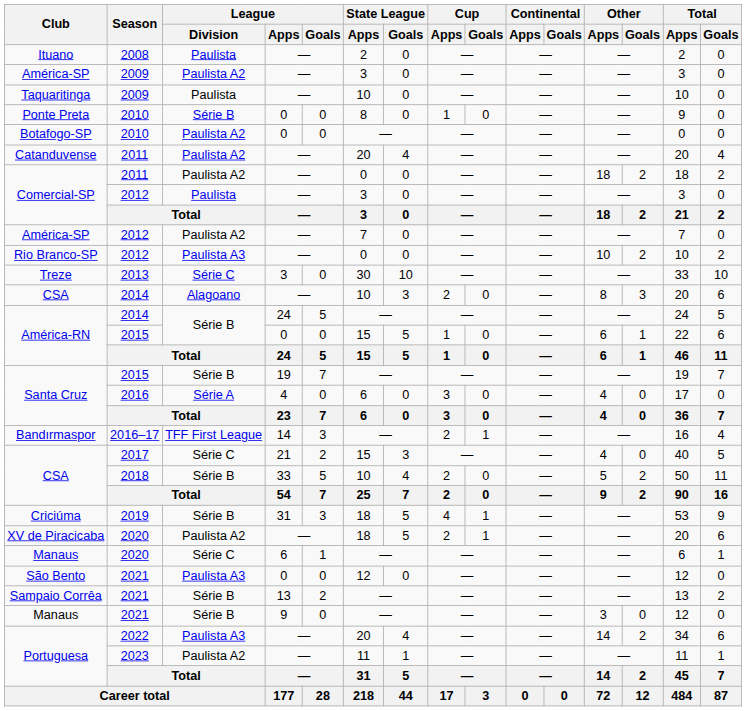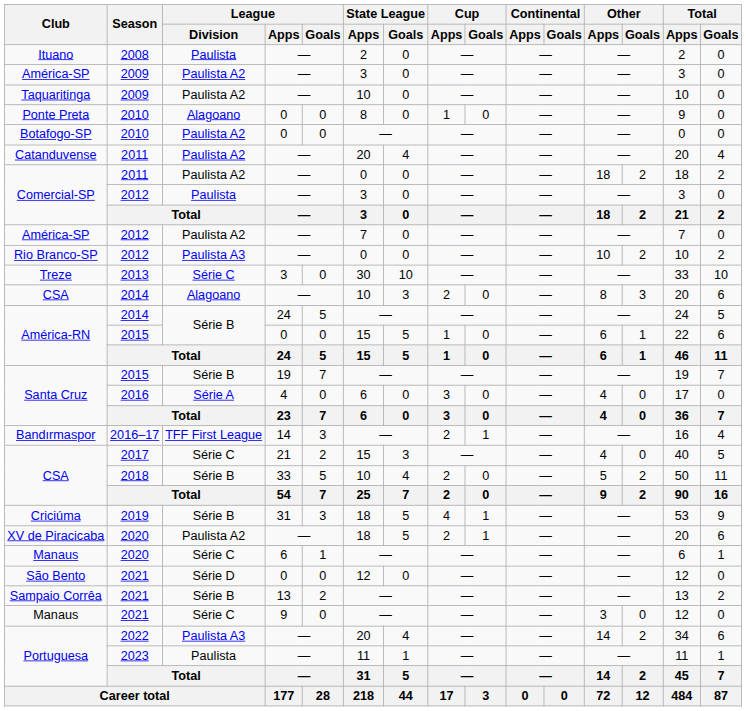 <table class="wikitable" style="text-align:center">
 <tr>
 <th rowspan="2">Club</th>
 <th rowspan="2">Season</th>
 <th colspan="3">League</th>
 <th colspan="2">State League</th>
 <th colspan="2">Cup</th>
 <th colspan="2">Continental</th>
 <th colspan="2">Other</th>
 <th colspan="2">Total</th>
 </tr>
 <tr>
 <th>Division</th>
 <th>Apps</th>
 <th>Goals</th>
 <th>Apps</th>
 <th>Goals</th>
 <th>Apps</th>
 <th>Goals</th>
 <th>Apps</th>
 <th>Goals</th>
 <th>Apps</th>
 <th>Goals</th>
 <th>Apps</th>
 <th>Goals</th>
 </tr>
 <tr>
 <td><a href='#'>Ituano</a></td>
 <td><a href='#'>2008</a></td>
 <td><a href='#'>Paulista</a></td>
 <td colspan="2">—</td>
 <td>2</td>
 <td>0</td>
 <td colspan="2">—</td>
 <td colspan="2">—</td>
 <td colspan="2">—</td>
 <td>2</td>
 <td>0</td>
 </tr>
 <tr>
 <td><a href='#'>América-SP</a></td>
 <td><a href='#'>2009</a></td>
 <td><a href='#'>Paulista A2</a></td>
 <td colspan="2">—</td>
 <td>3</td>
 <td>0</td>
 <td colspan="2">—</td>
 <td colspan="2">—</td>
 <td colspan="2">—</td>
 <td>3</td>
 <td>0</td>
 </tr>
 <tr>
 <td><a href='#'>Taquaritinga</a></td>
 <td><a href='#'>2009</a></td>
-<td>Paulista</td>
+<td>Paulista A2</td>
 <td colspan="2">—</td>
 <td>10</td>
 <td>0</td>
 <td colspan="2">—</td>
 <td colspan="2">—</td>
 <td colspan="2">—</td>
 <td>10</td>
 <td>0</td>
 </tr>
 <tr>
 <td><a href='#'>Ponte Preta</a></td>
 <td><a href='#'>2010</a></td>
-<td><a href='#'>Série B</a></td>
+<td><a href='#'>Alagoano</a></td>
 <td>0</td>
 <td>0</td>
 <td>8</td>
 <td>0</td>
 <td>1</td>
 <td>0</td>
 <td colspan="2">—</td>
 <td colspan="2">—</td>
 <td>9</td>
 <td>0</td>
 </tr>
 <tr>
 <td><a href='#'>Botafogo-SP</a></td>
 <td><a href='#'>2010</a></td>
 <td><a href='#'>Paulista A2</a></td>
 <td>0</td>
 <td>0</td>
 <td colspan="2">—</td>
 <td colspan="2">—</td>
 <td colspan="2">—</td>
 <td colspan="2">—</td>
 <td>0</td>
 <td>0</td>
 </tr>
 <tr>
 <td><a href='#'>Catanduvense</a></td>
 <td><a href='#'>2011</a></td>
 <td><a href='#'>Paulista A2</a></td>
 <td colspan="2">—</td>
 <td>20</td>
 <td>4</td>
 <td colspan="2">—</td>
 <td colspan="2">—</td>
 <td colspan="2">—</td>
 <td>20</td>
 <td>4</td>
 </tr>
 <tr>
 <td rowspan="3"><a href='#'>Comercial-SP</a></td>
 <td><a href='#'>2011</a></td>
 <td>Paulista A2</td>
 <td colspan="2">—</td>
 <td>0</td>
 <td>0</td>
 <td colspan="2">—</td>
 <td colspan="2">—</td>
 <td>18</td>
 <td>2</td>
 <td>18</td>
 <td>2</td>
 </tr>
 <tr>
 <td><a href='#'>2012</a></td>
 <td><a href='#'>Paulista</a></td>
 <td colspan="2">—</td>
 <td>3</td>
 <td>0</td>
 <td colspan="2">—</td>
 <td colspan="2">—</td>
 <td colspan="2">—</td>
 <td>3</td>
 <td>0</td>
 </tr>
 <tr>
 <th colspan="2">Total</th>
 <th colspan="2">—</th>
 <th>3</th>
 <th>0</th>
 <th colspan="2">—</th>
 <th colspan="2">—</th>
 <th>18</th>
 <th>2</th>
 <th>21</th>
 <th>2</th>
 </tr>
 <tr>
 <td><a href='#'>América-SP</a></td>
 <td><a href='#'>2012</a></td>
 <td>Paulista A2</td>
 <td colspan="2">—</td>
 <td>7</td>
 <td>0</td>
 <td colspan="2">—</td>
 <td colspan="2">—</td>
 <td colspan="2">—</td>
 <td>7</td>
 <td>0</td>
 </tr>
 <tr>
 <td><a href='#'>Rio Branco-SP</a></td>
 <td><a href='#'>2012</a></td>
 <td><a href='#'>Paulista A3</a></td>
 <td colspan="2">—</td>
 <td>0</td>
 <td>0</td>
 <td colspan="2">—</td>
 <td colspan="2">—</td>
 <td>10</td>
 <td>2</td>
 <td>10</td>
 <td>2</td>
 </tr>
 <tr>
 <td><a href='#'>Treze</a></td>
 <td><a href='#'>2013</a></td>
 <td><a href='#'>Série C</a></td>
 <td>3</td>
 <td>0</td>
 <td>30</td>
 <td>10</td>
 <td colspan="2">—</td>
 <td colspan="2">—</td>
 <td colspan="2">—</td>
 <td>33</td>
 <td>10</td>
 </tr>
 <tr>
 <td><a href='#'>CSA</a></td>
 <td><a href='#'>2014</a></td>
 <td><a href='#'>Alagoano</a></td>
 <td colspan="2">—</td>
 <td>10</td>
 <td>3</td>
 <td>2</td>
 <td>0</td>
 <td colspan="2">—</td>
 <td>8</td>
 <td>3</td>
 <td>20</td>
 <td>6</td>
 </tr>
 <tr>
 <td rowspan="3"><a href='#'>América-RN</a></td>
 <td><a href='#'>2014</a></td>
 <td rowspan="2">Série B</td>
 <td>24</td>
 <td>5</td>
 <td colspan="2">—</td>
 <td colspan="2">—</td>
 <td colspan="2">—</td>
 <td colspan="2">—</td>
 <td>24</td>
 <td>5</td>
 </tr>
 <tr>
 <td><a href='#'>2015</a></td>
 <td>0</td>
 <td>0</td>
 <td>15</td>
 <td>5</td>
 <td>1</td>
 <td>0</td>
 <td colspan="2">—</td>
 <td>6</td>
 <td>1</td>
 <td>22</td>
 <td>6</td>
 </tr>
 <tr>
 <th colspan="2">Total</th>
 <th>24</th>
 <th>5</th>
 <th>15</th>
 <th>5</th>
 <th>1</th>
 <th>0</th>
 <th colspan="2">—</th>
 <th>6</th>
 <th>1</th>
 <th>46</th>
 <th>11</th>
 </tr>
 <tr>
 <td rowspan="3"><a href='#'>Santa Cruz</a></td>
 <td><a href='#'>2015</a></td>
 <td>Série B</td>
 <td>19</td>
 <td>7</td>
 <td colspan="2">—</td>
 <td colspan="2">—</td>
 <td colspan="2">—</td>
 <td colspan="2">—</td>
 <td>19</td>
 <td>7</td>
 </tr>
 <tr>
 <td><a href='#'>2016</a></td>
 <td><a href='#'>Série A</a></td>
 <td>4</td>
 <td>0</td>
 <td>6</td>
 <td>0</td>
 <td>3</td>
 <td>0</td>
 <td colspan="2">—</td>
 <td>4</td>
 <td>0</td>
 <td>17</td>
 <td>0</td>
 </tr>
 <tr>
 <th colspan="2">Total</th>
 <th>23</th>
 <th>7</th>
 <th>6</th>
 <th>0</th>
 <th>3</th>
 <th>0</th>
 <th colspan="2">—</th>
 <th>4</th>
 <th>0</th>
 <th>36</th>
 <th>7</th>
 </tr>
 <tr>
 <td><a href='#'>Bandırmaspor</a></td>
 <td><a href='#'>2016–17</a></td>
 <td><a href='#'>TFF First League</a></td>
 <td>14</td>
 <td>3</td>
 <td colspan="2">—</td>
 <td>2</td>
 <td>1</td>
 <td colspan="2">—</td>
 <td colspan="2">—</td>
 <td>16</td>
 <td>4</td>
 </tr>
 <tr>
 <td rowspan="3"><a href='#'>CSA</a></td>
 <td><a href='#'>2017</a></td>
 <td>Série C</td>
 <td>21</td>
 <td>2</td>
 <td>15</td>
 <td>3</td>
 <td colspan="2">—</td>
 <td colspan="2">—</td>
 <td>4</td>
 <td>0</td>
 <td>40</td>
 <td>5</td>
 </tr>
 <tr>
 <td><a href='#'>2018</a></td>
 <td>Série B</td>
 <td>33</td>
 <td>5</td>
 <td>10</td>
 <td>4</td>
 <td>2</td>
 <td>0</td>
 <td colspan="2">—</td>
 <td>5</td>
 <td>2</td>
 <td>50</td>
 <td>11</td>
 </tr>
 <tr>
 <th colspan="2">Total</th>
 <th>54</th>
 <th>7</th>
 <th>25</th>
 <th>7</th>
 <th>2</th>
 <th>0</th>
 <th colspan="2">—</th>
 <th>9</th>
 <th>2</th>
 <th>90</th>
 <th>16</th>
 </tr>
 <tr>
 <td><a href='#'>Criciúma</a></td>
 <td><a href='#'>2019</a></td>
 <td>Série B</td>
 <td>31</td>
 <td>3</td>
 <td>18</td>
 <td>5</td>
 <td>4</td>
 <td>1</td>
 <td colspan="2">—</td>
 <td colspan="2">—</td>
 <td>53</td>
 <td>9</td>
 </tr>
 <tr>
 <td><a href='#'>XV de Piracicaba</a></td>
 <td><a href='#'>2020</a></td>
 <td>Paulista A2</td>
 <td colspan="2">—</td>
 <td>18</td>
 <td>5</td>
 <td>2</td>
 <td>1</td>
 <td colspan="2">—</td>
 <td colspan="2">—</td>
 <td>20</td>
 <td>6</td>
 </tr>
 <tr>
 <td><a href='#'>Manaus</a></td>
 <td><a href='#'>2020</a></td>
 <td>Série C</td>
 <td>6</td>
 <td>1</td>
 <td colspan="2">—</td>
 <td colspan="2">—</td>
 <td colspan="2">—</td>
 <td colspan="2">—</td>
 <td>6</td>
 <td>1</td>
 </tr>
 <tr>
 <td><a href='#'>São Bento</a></td>
 <td><a href='#'>2021</a></td>
-<td><a href='#'>Paulista A3</a></td>
+<td>Série D</td>
 <td>0</td>
 <td>0</td>
 <td>12</td>
 <td>0</td>
 <td colspan="2">—</td>
 <td colspan="2">—</td>
 <td colspan="2">—</td>
 <td>12</td>
 <td>0</td>
 </tr>
 <tr>
 <td><a href='#'>Sampaio Corrêa</a></td>
 <td><a href='#'>2021</a></td>
 <td>Série B</td>
 <td>13</td>
 <td>2</td>
 <td colspan="2">—</td>
 <td colspan="2">—</td>
 <td colspan="2">—</td>
 <td colspan="2">—</td>
 <td>13</td>
 <td>2</td>
 </tr>
 <tr>
 <td>Manaus</td>
 <td><a href='#'>2021</a></td>
-<td>Série B</td>
+<td>Série C</td>
 <td>9</td>
 <td>0</td>
 <td colspan="2">—</td>
 <td colspan="2">—</td>
 <td colspan="2">—</td>
 <td>3</td>
 <td>0</td>
 <td>12</td>
 <td>0</td>
 </tr>
 <tr>
 <td rowspan="3"><a href='#'>Portuguesa</a></td>
 <td><a href='#'>2022</a></td>
 <td><a href='#'>Paulista A3</a></td>
 <td colspan="2">—</td>
 <td>20</td>
 <td>4</td>
 <td colspan="2">—</td>
 <td colspan="2">—</td>
 <td>14</td>
 <td>2</td>
 <td>34</td>
 <td>6</td>
 </tr>
 <tr>
 <td><a href='#'>2023</a></td>
-<td>Paulista A2</td>
+<td>Paulista</td>
 <td colspan="2">—</td>
 <td>11</td>
 <td>1</td>
 <td colspan="2">—</td>
 <td colspan="2">—</td>
 <td colspan="2">—</td>
 <td>11</td>
 <td>1</td>
 </tr>
 <tr>
 <th colspan="2">Total</th>
 <th colspan="2">—</th>
 <th>31</th>
 <th>5</th>
 <th colspan="2">—</th>
 <th colspan="2">—</th>
 <th>14</th>
 <th>2</th>
 <th>45</th>
 <th>7</th>
 </tr>
 <tr>
 <th colspan="3">Career total</th>
 <th>177</th>
 <th>28</th>
 <th>218</th>
 <th>44</th>
 <th>17</th>
 <th>3</th>
 <th>0</th>
 <th>0</th>
 <th>72</th>
 <th>12</th>
 <th>484</th>
 <th>87</th>
 </tr>
 </table>
